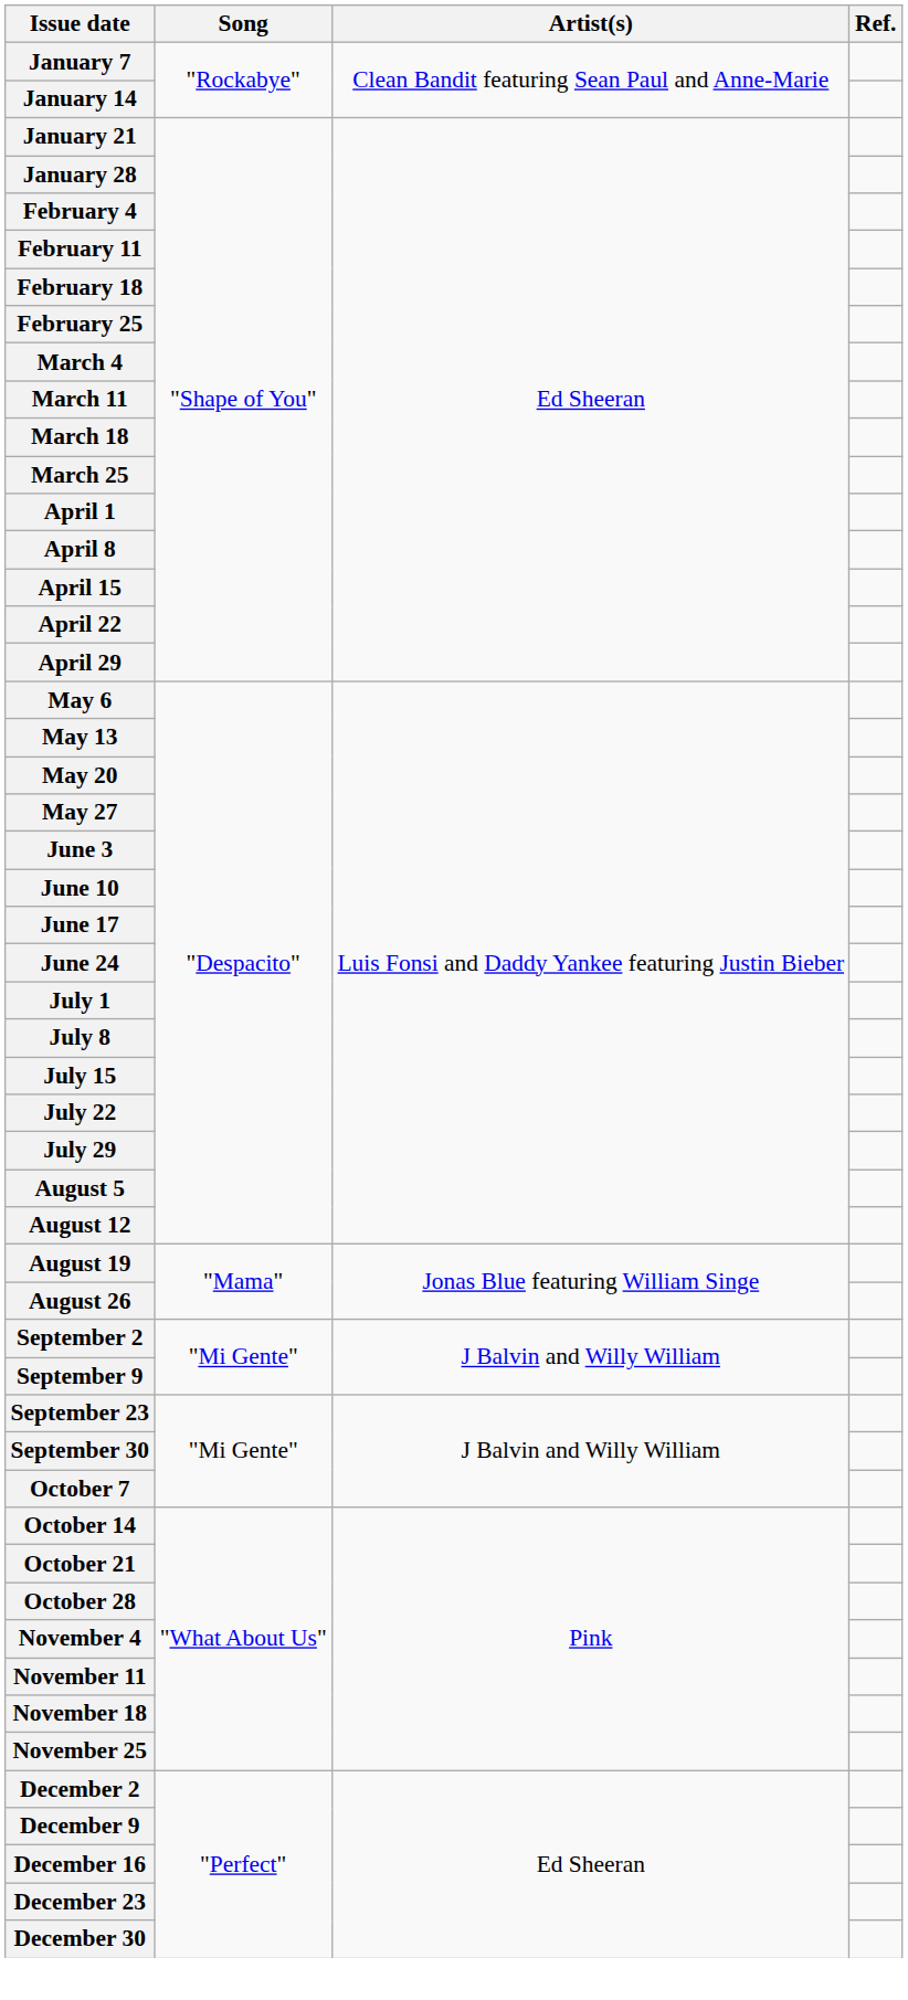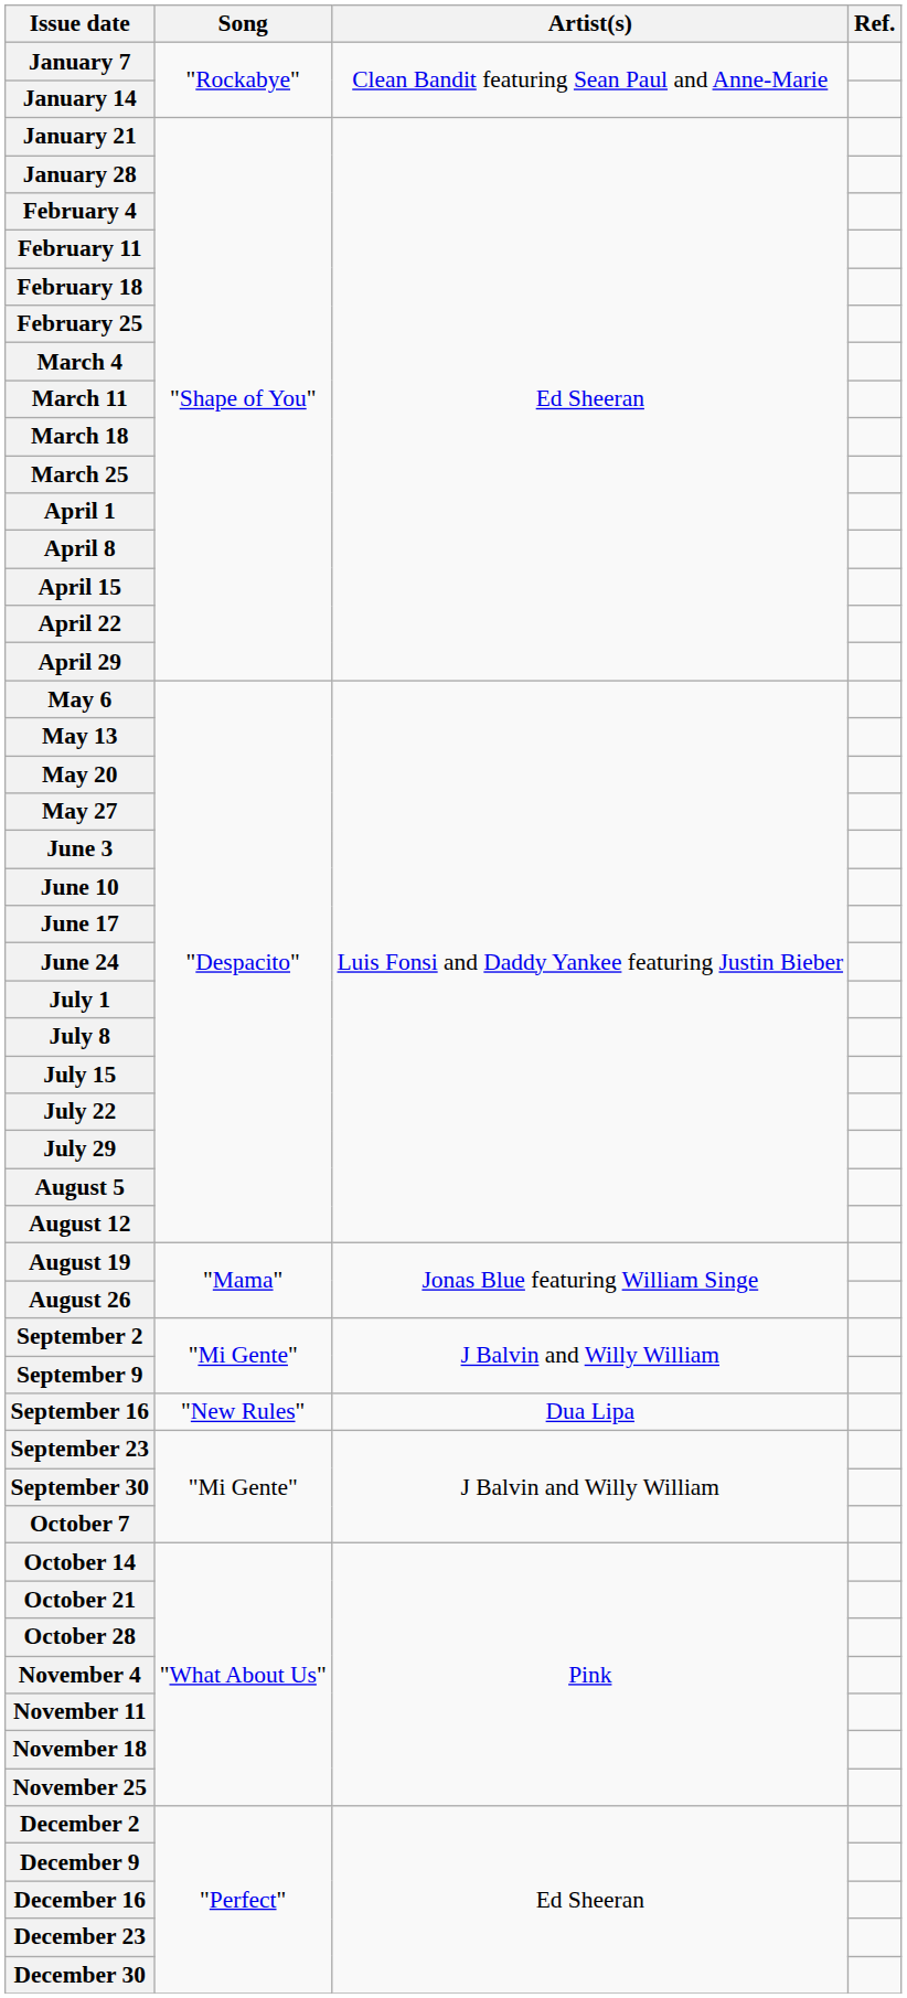 <table class="wikitable plainrowheaders" style="text-align: center;">
 <tr>
 <th>Issue date</th>
 <th>Song</th>
 <th>Artist(s)</th>
 <th>Ref.</th>
 </tr>
 <tr>
 <th scope="row">January 7</th>
 <td rowspan="2">"<a href='#'>Rockabye</a>"</td>
 <td rowspan="2"><a href='#'>Clean Bandit</a> featuring <a href='#'>Sean Paul</a> and <a href='#'>Anne-Marie</a></td>
 <td></td>
 </tr>
 <tr>
 <th scope="row">January 14</th>
 <td></td>
 </tr>
 <tr>
 <th scope="row">January 21</th>
 <td rowspan="15">"<a href='#'>Shape of You</a>"</td>
 <td rowspan="15"><a href='#'>Ed Sheeran</a></td>
 <td></td>
 </tr>
 <tr>
 <th scope="row">January 28</th>
 <td></td>
 </tr>
 <tr>
 <th scope="row">February 4</th>
 <td></td>
 </tr>
 <tr>
 <th scope="row">February 11</th>
 <td></td>
 </tr>
 <tr>
 <th scope="row">February 18</th>
 <td></td>
 </tr>
 <tr>
 <th scope="row">February 25</th>
 <td></td>
 </tr>
 <tr>
 <th scope="row">March 4</th>
 <td></td>
 </tr>
 <tr>
 <th scope="row">March 11</th>
 <td></td>
 </tr>
 <tr>
 <th scope="row">March 18</th>
 <td></td>
 </tr>
 <tr>
 <th scope="row">March 25</th>
 <td></td>
 </tr>
 <tr>
 <th scope="row">April 1</th>
 <td></td>
 </tr>
 <tr>
 <th scope="row">April 8</th>
 <td></td>
 </tr>
 <tr>
 <th scope="row">April 15</th>
 <td></td>
 </tr>
 <tr>
 <th scope="row">April 22</th>
 <td></td>
 </tr>
 <tr>
 <th scope="row">April 29</th>
 <td></td>
 </tr>
 <tr>
 <th scope="row">May 6</th>
 <td rowspan="15">"<a href='#'>Despacito</a>"</td>
 <td rowspan="15"><a href='#'>Luis Fonsi</a> and <a href='#'>Daddy Yankee</a> featuring <a href='#'>Justin Bieber</a></td>
 <td></td>
 </tr>
 <tr>
 <th scope="row">May 13</th>
 <td></td>
 </tr>
 <tr>
 <th scope="row">May 20</th>
 <td></td>
 </tr>
 <tr>
 <th scope="row">May 27</th>
 <td></td>
 </tr>
 <tr>
 <th scope="row">June 3</th>
 <td></td>
 </tr>
 <tr>
 <th scope="row">June 10</th>
 <td></td>
 </tr>
 <tr>
 <th scope="row">June 17</th>
 <td></td>
 </tr>
 <tr>
 <th scope="row">June 24</th>
 <td></td>
 </tr>
 <tr>
 <th scope="row">July 1</th>
 <td></td>
 </tr>
 <tr>
 <th scope="row">July 8</th>
 <td></td>
 </tr>
 <tr>
 <th scope="row">July 15</th>
 <td></td>
 </tr>
 <tr>
 <th scope="row">July 22</th>
 <td></td>
 </tr>
 <tr>
 <th scope="row">July 29</th>
 <td></td>
 </tr>
 <tr>
 <th scope="row">August 5</th>
 <td></td>
 </tr>
 <tr>
 <th scope="row">August 12</th>
 <td></td>
 </tr>
 <tr>
 <th scope="row">August 19</th>
 <td rowspan="2">"<a href='#'>Mama</a>"</td>
 <td rowspan="2"><a href='#'>Jonas Blue</a> featuring <a href='#'>William Singe</a></td>
 <td></td>
 </tr>
 <tr>
 <th scope="row">August 26</th>
 <td></td>
 </tr>
 <tr>
 <th scope="row">September 2</th>
 <td rowspan="2">"<a href='#'>Mi Gente</a>"</td>
 <td rowspan="2"><a href='#'>J Balvin</a> and <a href='#'>Willy William</a></td>
 <td></td>
 </tr>
 <tr>
 <th scope="row">September 9</th>
 <td></td>
 </tr>
 <tr>
+<th scope="row">September 16</th>
+<td>"<a href='#'>New Rules</a>"</td>
+<td><a href='#'>Dua Lipa</a></td>
+<td></td>
+</tr>
+<tr>
 <th scope="row">September 23</th>
 <td rowspan="3">"Mi Gente"</td>
 <td rowspan="3">J Balvin and Willy William</td>
 <td></td>
 </tr>
 <tr>
 <th scope="row">September 30</th>
 <td></td>
 </tr>
 <tr>
 <th scope="row">October 7</th>
 <td></td>
 </tr>
 <tr>
 <th scope="row">October 14</th>
 <td rowspan="7">"<a href='#'>What About Us</a>"</td>
 <td rowspan="7"><a href='#'>Pink</a></td>
 <td></td>
 </tr>
 <tr>
 <th scope="row">October 21</th>
 <td></td>
 </tr>
 <tr>
 <th scope="row">October 28</th>
 <td></td>
 </tr>
 <tr>
 <th scope="row">November 4</th>
 <td></td>
 </tr>
 <tr>
 <th scope="row">November 11</th>
 <td></td>
 </tr>
 <tr>
 <th scope="row">November 18</th>
 <td></td>
 </tr>
 <tr>
 <th scope="row">November 25</th>
 <td></td>
 </tr>
 <tr>
 <th scope="row">December 2</th>
 <td rowspan="5">"<a href='#'>Perfect</a>"<br></td>
 <td rowspan="5">Ed Sheeran<br></td>
 <td></td>
 </tr>
 <tr>
 <th scope="row">December 9</th>
 <td></td>
 </tr>
 <tr>
 <th scope="row">December 16</th>
 <td></td>
 </tr>
 <tr>
 <th scope="row">December 23</th>
 <td></td>
 </tr>
 <tr>
 <th scope="row">December 30</th>
 <td></td>
 </tr>
 </table>
